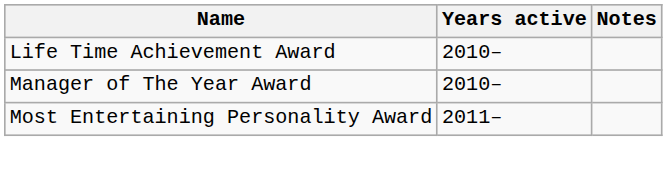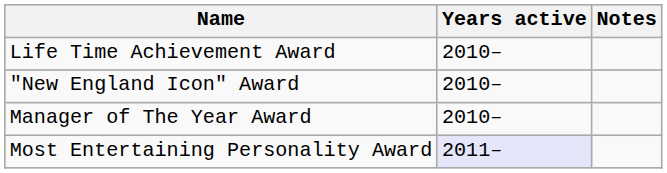 <table class="wikitable sortable" style="font-size: 95%">
 <tr>
 <th width><strong>Name</strong></th>
 <th width><strong>Years active</strong></th>
 <th class="unsortable"><strong>Notes</strong></th>
 </tr>
 <tr>
 <td>Life Time Achievement Award</td>
 <td>2010–</td>
 <td></td>
 </tr>
 <tr>
+<td>"New England Icon" Award</td>
+<td>2010–</td>
+<td></td>
+</tr>
+<tr>
 <td>Manager of The Year Award</td>
 <td>2010–</td>
 <td></td>
 </tr>
 <tr>
 <td>Most Entertaining Personality Award</td>
-<td>2011–</td>
+<td style="background: lavender;">2011–</td>
 <td></td>
 </tr>
 </table>
